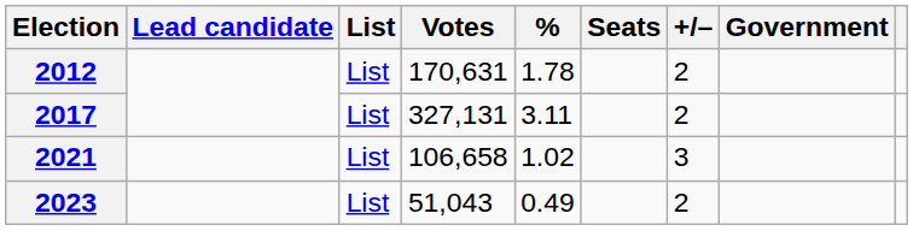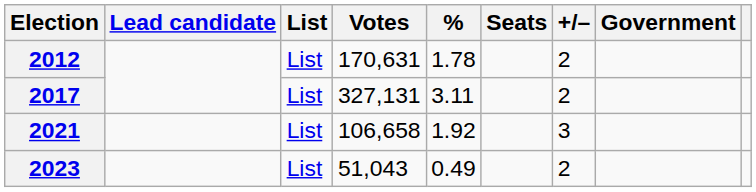 <table class="wikitable sortable col4right col5right col6right col7right">
 <tr>
 <th scope="col">Election</th>
 <th scope="col"><a href='#'>Lead candidate</a></th>
 <th scope="col" class="unsortable">List</th>
 <th scope="col">Votes</th>
 <th scope="col">%</th>
 <th scope="col">Seats</th>
 <th scope="col">+/–</th>
 <th scope="col">Government</th>
 <th scope="col" class="unsortable"></th>
 </tr>
 <tr>
 <th scope="row"><a href='#'>2012</a></th>
 <td rowspan=2 align=left></td>
 <td><a href='#'>List</a></td>
 <td>170,631</td>
 <td>1.78</td>
 <td></td>
 <td> 2</td>
 <td></td>
 <td></td>
 </tr>
 <tr>
 <th scope="row"><a href='#'>2017</a></th>
 <td><a href='#'>List</a></td>
 <td>327,131</td>
 <td>3.11</td>
 <td></td>
 <td> 2</td>
 <td></td>
 <td></td>
 </tr>
 <tr>
 <th scope="row"><a href='#'>2021</a></th>
 <td></td>
 <td><a href='#'>List</a></td>
 <td>106,658</td>
-<td>1.02</td>
+<td>1.92</td>
 <td></td>
 <td> 3</td>
 <td></td>
 <td></td>
 </tr>
 <tr>
 <th><a href='#'>2023</a></th>
 <td></td>
 <td><a href='#'>List</a></td>
 <td>51,043</td>
 <td>0.49</td>
 <td></td>
 <td> 2</td>
 <td></td>
 <td></td>
 </tr>
 </table>
